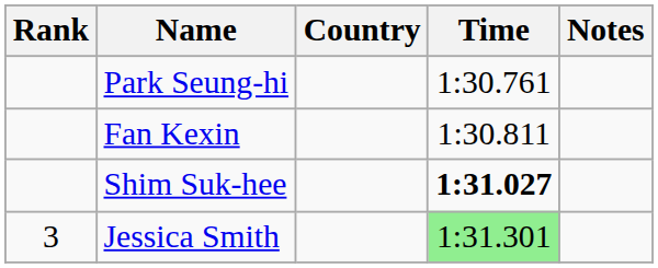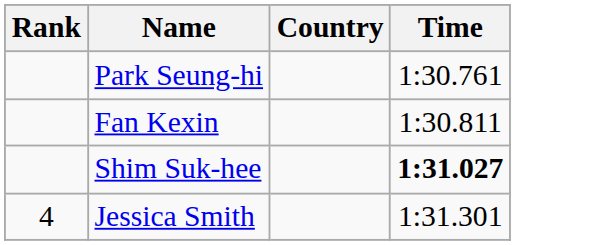 <table class="wikitable sortable" style="text-align:center">
 <tr>
 <th>Rank</th>
 <th>Name</th>
 <th>Country</th>
 <th>Time</th>
-<th>Notes</th>
 </tr>
 <tr>
 <td></td>
 <td align=left><a href='#'>Park Seung-hi</a></td>
 <td align=left></td>
 <td>1:30.761</td>
-<td></td>
 </tr>
 <tr>
 <td></td>
 <td align=left><a href='#'>Fan Kexin</a></td>
 <td align=left></td>
 <td>1:30.811</td>
-<td></td>
 </tr>
 <tr>
 <td></td>
 <td align=left><a href='#'>Shim Suk-hee</a></td>
 <td align=left></td>
 <td><strong>1:31.027</strong></td>
-<td></td>
 </tr>
 <tr>
-<td>3</td>
+<td>4</td>
 <td align=left><a href='#'>Jessica Smith</a></td>
 <td align=left></td>
-<td style="background: lightgreen;">1:31.301</td>
-<td></td>
+<td>1:31.301</td>
 </tr>
 </table>
